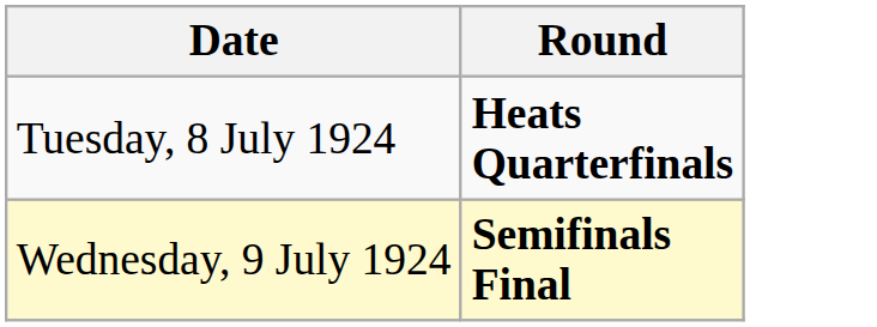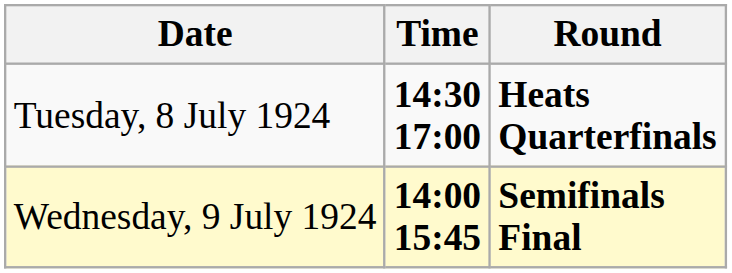 <table class="wikitable">
 <tr>
 <th>Date</th>
+<th>Time</th>
 <th>Round</th>
 </tr>
 <tr>
 <td>Tuesday, 8 July 1924</td>
+<td><strong>14:30</strong><br><strong>17:00</strong></td>
 <td><strong>Heats</strong><br><strong>Quarterfinals</strong></td>
 </tr>
 <tr style=background:lemonchiffon>
 <td>Wednesday, 9 July 1924</td>
+<td><strong>14:00</strong><br><strong>15:45</strong></td>
 <td><strong>Semifinals</strong><br><strong>Final</strong></td>
 </tr>
 </table>
